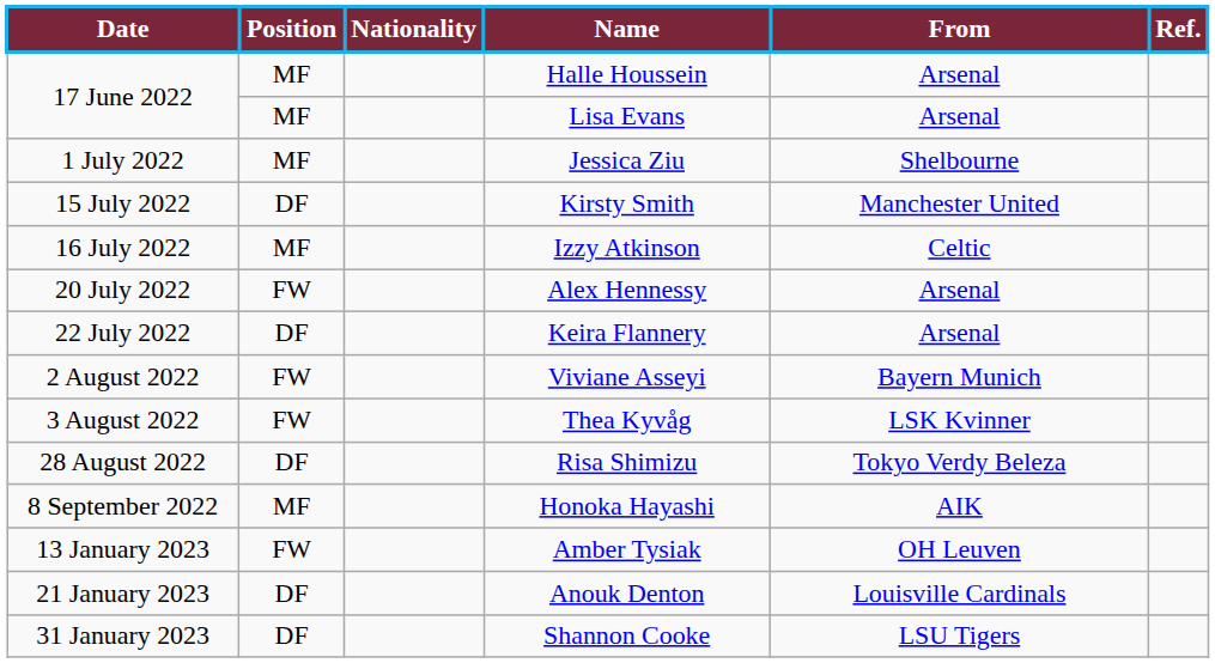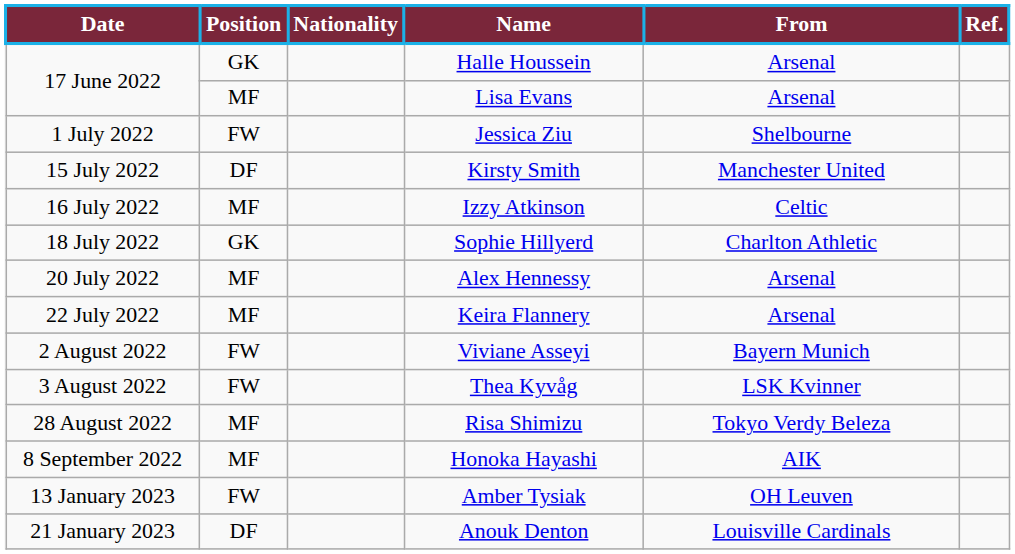 <table class="wikitable" style="text-align:center; font-size:90%; ">
 <tr>
 <th style="background:#7A263A;color:white;border:2px solid #1BB1E7; width:120px;">Date</th>
 <th style="background:#7A263A;color:white;border:2px solid #1BB1E7; width:50px;">Position</th>
 <th style="background:#7A263A;color:white;border:2px solid #1BB1E7; width:50px;">Nationality</th>
 <th style="background:#7A263A;color:white;border:2px solid #1BB1E7; width:150px;">Name</th>
 <th style="background:#7A263A;color:white;border:2px solid #1BB1E7; width:200px;">From</th>
 <th style="background:#7A263A;color:white;border:2px solid #1BB1E7; width:25px;">Ref.</th>
 </tr>
 <tr>
 <td rowspan=2>17 June 2022</td>
-<td>MF</td>
+<td>GK</td>
 <td></td>
 <td><a href='#'>Halle Houssein</a></td>
 <td> <a href='#'>Arsenal</a></td>
 <td></td>
 </tr>
 <tr>
 <td>MF</td>
 <td></td>
 <td><a href='#'>Lisa Evans</a></td>
 <td> <a href='#'>Arsenal</a></td>
 <td></td>
 </tr>
 <tr>
 <td>1 July 2022</td>
-<td>MF</td>
+<td>FW</td>
 <td></td>
 <td><a href='#'>Jessica Ziu</a></td>
 <td> <a href='#'>Shelbourne</a></td>
 <td></td>
 </tr>
 <tr>
 <td>15 July 2022</td>
 <td>DF</td>
 <td></td>
 <td><a href='#'>Kirsty Smith</a></td>
 <td> <a href='#'>Manchester United</a></td>
 <td></td>
 </tr>
 <tr>
 <td>16 July 2022</td>
 <td>MF</td>
 <td></td>
 <td><a href='#'>Izzy Atkinson</a></td>
 <td> <a href='#'>Celtic</a></td>
 <td></td>
 </tr>
 <tr>
+<td>18 July 2022</td>
+<td>GK</td>
+<td></td>
+<td><a href='#'>Sophie Hillyerd</a></td>
+<td> <a href='#'>Charlton Athletic</a></td>
+<td></td>
+</tr>
+<tr>
 <td>20 July 2022</td>
-<td>FW</td>
+<td>MF</td>
 <td></td>
 <td><a href='#'>Alex Hennessy</a></td>
 <td> <a href='#'>Arsenal</a></td>
 <td></td>
 </tr>
 <tr>
 <td>22 July 2022</td>
-<td>DF</td>
+<td>MF</td>
 <td></td>
 <td><a href='#'>Keira Flannery</a></td>
 <td> <a href='#'>Arsenal</a></td>
 <td></td>
 </tr>
 <tr>
 <td>2 August 2022</td>
 <td>FW</td>
 <td></td>
 <td><a href='#'>Viviane Asseyi</a></td>
 <td> <a href='#'>Bayern Munich</a></td>
 <td></td>
 </tr>
 <tr>
 <td>3 August 2022</td>
 <td>FW</td>
 <td></td>
 <td><a href='#'>Thea Kyvåg</a></td>
 <td> <a href='#'>LSK Kvinner</a></td>
 <td></td>
 </tr>
 <tr>
 <td>28 August 2022</td>
-<td>DF</td>
+<td>MF</td>
 <td></td>
 <td><a href='#'>Risa Shimizu</a></td>
 <td> <a href='#'>Tokyo Verdy Beleza</a></td>
 <td></td>
 </tr>
 <tr>
 <td>8 September 2022</td>
 <td>MF</td>
 <td></td>
 <td><a href='#'>Honoka Hayashi</a></td>
 <td> <a href='#'>AIK</a></td>
 <td></td>
 </tr>
 <tr>
 <td>13 January 2023</td>
 <td>FW</td>
 <td></td>
 <td><a href='#'>Amber Tysiak</a></td>
 <td> <a href='#'>OH Leuven</a></td>
 <td></td>
 </tr>
 <tr>
 <td>21 January 2023</td>
 <td>DF</td>
 <td></td>
 <td><a href='#'>Anouk Denton</a></td>
 <td> <a href='#'>Louisville Cardinals</a></td>
 <td></td>
 </tr>
-<tr>
-<td>31 January 2023</td>
-<td>DF</td>
-<td></td>
-<td><a href='#'>Shannon Cooke</a></td>
-<td> <a href='#'>LSU Tigers</a></td>
-<td></td>
-</tr>
 </table>
